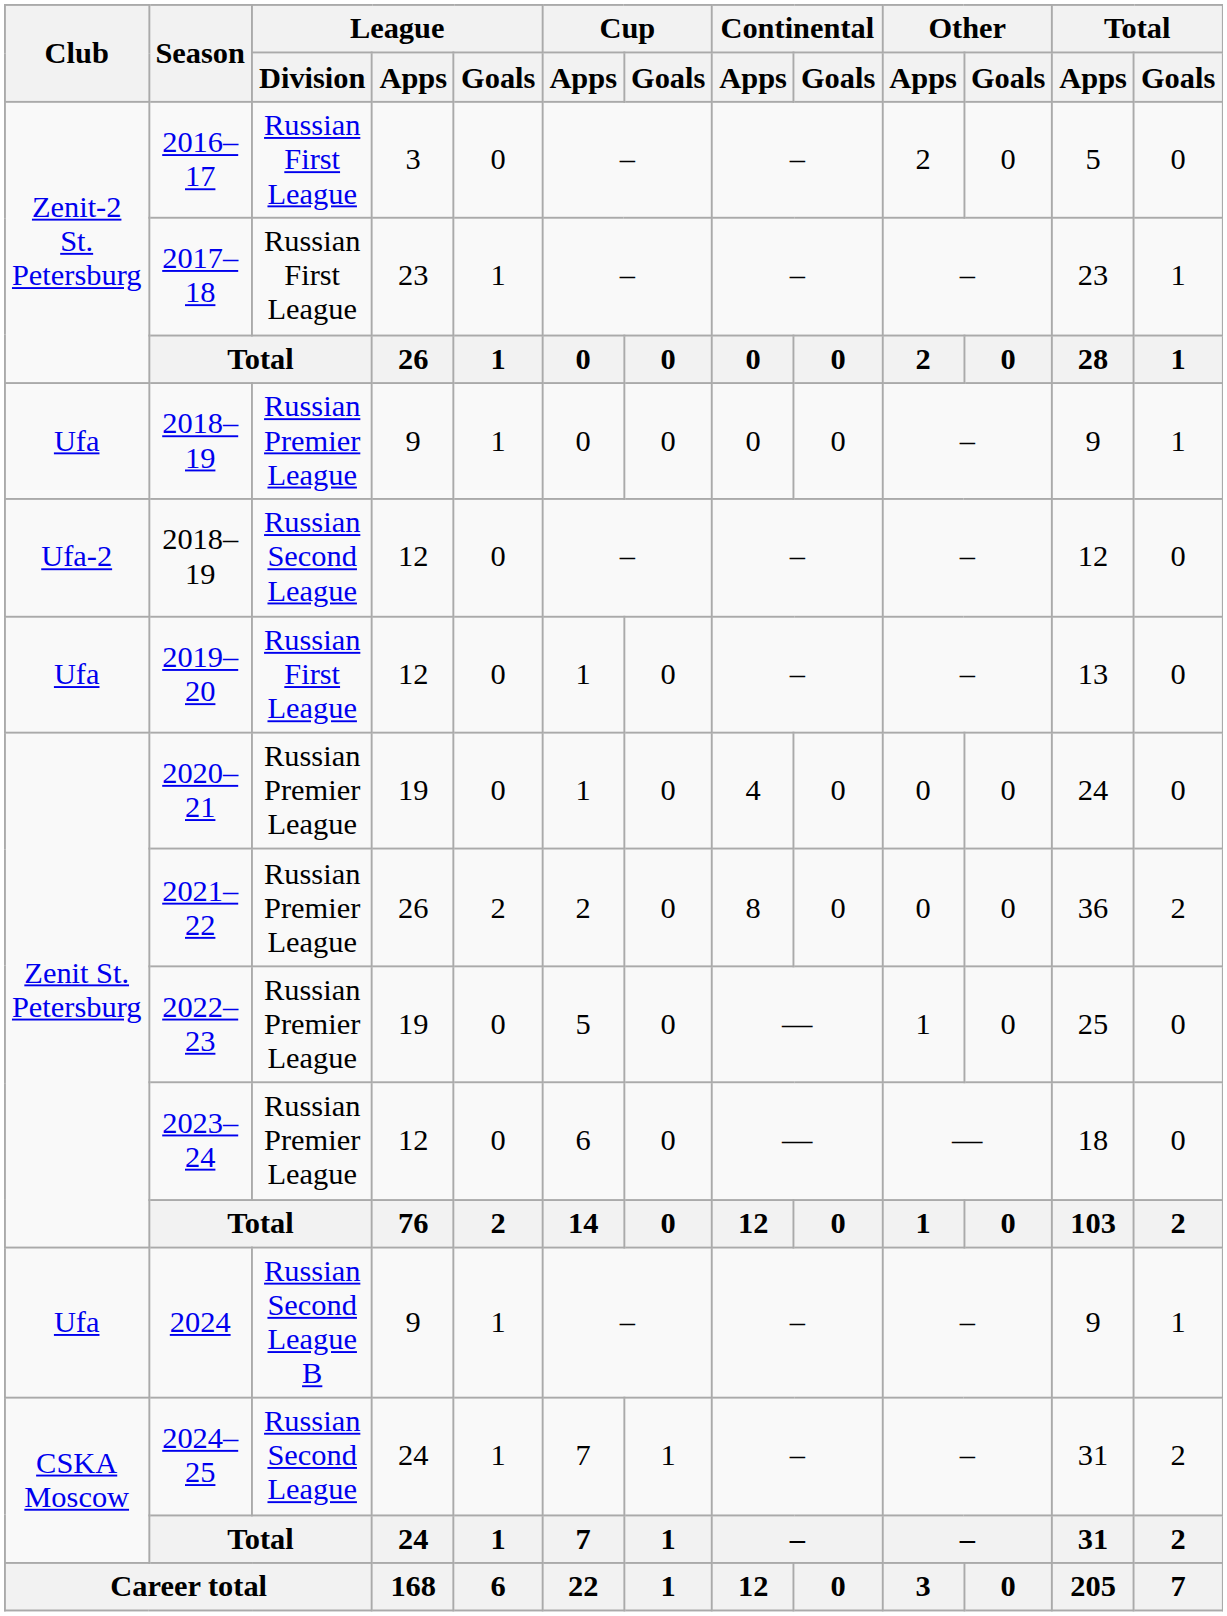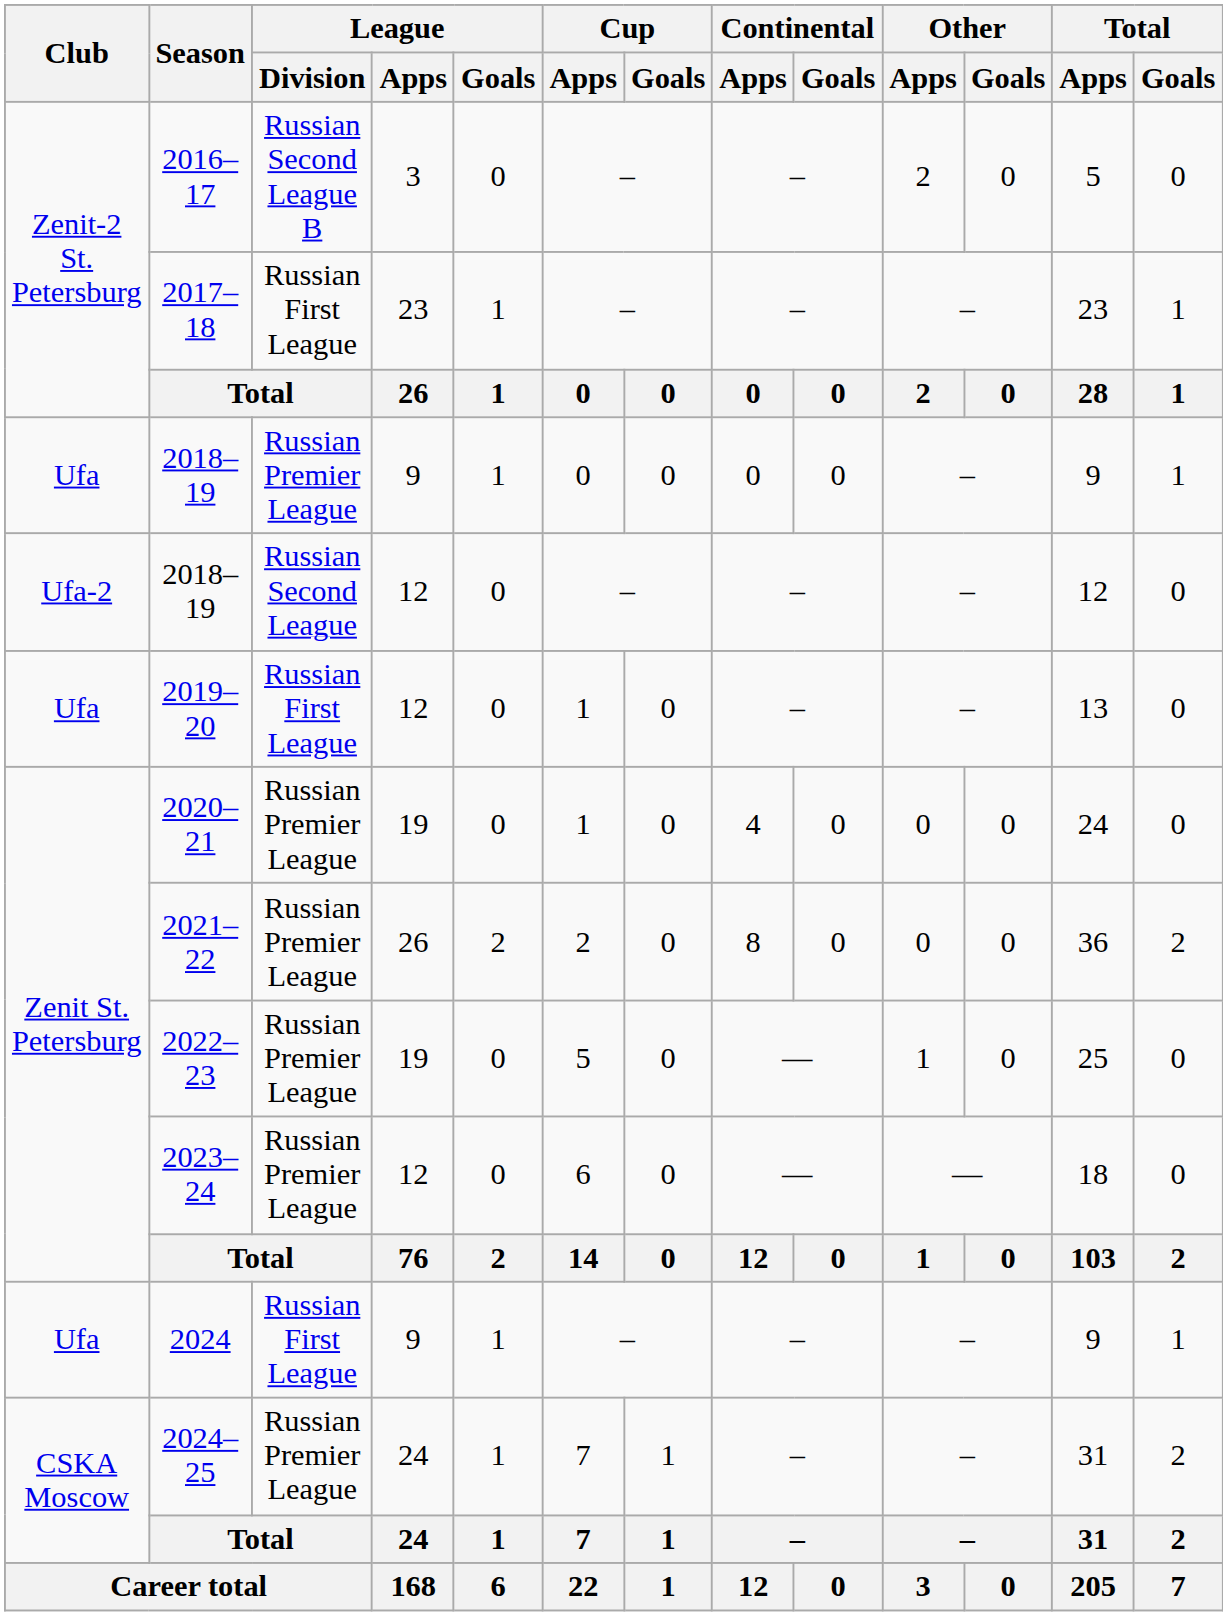 <table class="wikitable" style="text-align: center;">
 <tr>
 <th rowspan=2>Club</th>
 <th rowspan=2>Season</th>
 <th colspan=3>League</th>
 <th colspan=2>Cup</th>
 <th colspan=2>Continental</th>
 <th colspan=2>Other</th>
 <th colspan=2>Total</th>
 </tr>
 <tr>
 <th>Division</th>
 <th>Apps</th>
 <th>Goals</th>
 <th>Apps</th>
 <th>Goals</th>
 <th>Apps</th>
 <th>Goals</th>
 <th>Apps</th>
 <th>Goals</th>
 <th>Apps</th>
 <th>Goals</th>
 </tr>
 <tr>
 <td rowspan=3><a href='#'>Zenit-2 St. Petersburg</a></td>
 <td><a href='#'>2016–17</a></td>
-<td><a href='#'>Russian First League</a></td>
+<td><a href='#'>Russian Second League B</a></td>
 <td>3</td>
 <td>0</td>
 <td colspan=2>–</td>
 <td colspan=2>–</td>
 <td>2</td>
 <td>0</td>
 <td>5</td>
 <td>0</td>
 </tr>
 <tr>
 <td><a href='#'>2017–18</a></td>
 <td>Russian First League</td>
 <td>23</td>
 <td>1</td>
 <td colspan=2>–</td>
 <td colspan=2>–</td>
 <td colspan=2>–</td>
 <td>23</td>
 <td>1</td>
 </tr>
 <tr>
 <th colspan=2>Total</th>
 <th>26</th>
 <th>1</th>
 <th>0</th>
 <th>0</th>
 <th>0</th>
 <th>0</th>
 <th>2</th>
 <th>0</th>
 <th>28</th>
 <th>1</th>
 </tr>
 <tr>
 <td><a href='#'>Ufa</a></td>
 <td><a href='#'>2018–19</a></td>
 <td><a href='#'>Russian Premier League</a></td>
 <td>9</td>
 <td>1</td>
 <td>0</td>
 <td>0</td>
 <td>0</td>
 <td>0</td>
 <td colspan=2>–</td>
 <td>9</td>
 <td>1</td>
 </tr>
 <tr>
 <td><a href='#'>Ufa-2</a></td>
 <td>2018–19</td>
 <td><a href='#'>Russian Second League</a></td>
 <td>12</td>
 <td>0</td>
 <td colspan=2>–</td>
 <td colspan=2>–</td>
 <td colspan=2>–</td>
 <td>12</td>
 <td>0</td>
 </tr>
 <tr>
 <td><a href='#'>Ufa</a></td>
 <td><a href='#'>2019–20</a></td>
 <td><a href='#'>Russian First League</a></td>
 <td>12</td>
 <td>0</td>
 <td>1</td>
 <td>0</td>
 <td colspan=2>–</td>
 <td colspan=2>–</td>
 <td>13</td>
 <td>0</td>
 </tr>
 <tr>
 <td rowspan="5"><a href='#'>Zenit St. Petersburg</a></td>
 <td><a href='#'>2020–21</a></td>
 <td>Russian Premier League</td>
 <td>19</td>
 <td>0</td>
 <td>1</td>
 <td>0</td>
 <td>4</td>
 <td>0</td>
 <td>0</td>
 <td>0</td>
 <td>24</td>
 <td>0</td>
 </tr>
 <tr>
 <td><a href='#'>2021–22</a></td>
 <td>Russian Premier League</td>
 <td>26</td>
 <td>2</td>
 <td>2</td>
 <td>0</td>
 <td>8</td>
 <td>0</td>
 <td>0</td>
 <td>0</td>
 <td>36</td>
 <td>2</td>
 </tr>
 <tr>
 <td><a href='#'>2022–23</a></td>
 <td>Russian Premier League</td>
 <td>19</td>
 <td>0</td>
 <td>5</td>
 <td>0</td>
 <td colspan=2>—</td>
 <td>1</td>
 <td>0</td>
 <td>25</td>
 <td>0</td>
 </tr>
 <tr>
 <td><a href='#'>2023–24</a></td>
 <td>Russian Premier League</td>
 <td>12</td>
 <td>0</td>
 <td>6</td>
 <td>0</td>
 <td colspan=2>—</td>
 <td colspan=2>—</td>
 <td>18</td>
 <td>0</td>
 </tr>
 <tr>
 <th colspan=2>Total</th>
 <th>76</th>
 <th>2</th>
 <th>14</th>
 <th>0</th>
 <th>12</th>
 <th>0</th>
 <th>1</th>
 <th>0</th>
 <th>103</th>
 <th>2</th>
 </tr>
 <tr>
 <td><a href='#'>Ufa</a></td>
 <td><a href='#'>2024</a></td>
-<td><a href='#'>Russian Second League B</a></td>
+<td><a href='#'>Russian First League</a></td>
 <td>9</td>
 <td>1</td>
 <td colspan=2>–</td>
 <td colspan=2>–</td>
 <td colspan=2>–</td>
 <td>9</td>
 <td>1</td>
 </tr>
 <tr>
 <td rowspan="2"><a href='#'>CSKA Moscow</a></td>
 <td><a href='#'>2024–25</a></td>
-<td><a href='#'>Russian Second League</a></td>
+<td>Russian Premier League</td>
 <td>24</td>
 <td>1</td>
 <td>7</td>
 <td>1</td>
 <td colspan="2">–</td>
 <td colspan="2">–</td>
 <td>31</td>
 <td>2</td>
 </tr>
 <tr>
 <th colspan="2">Total</th>
 <th>24</th>
 <th>1</th>
 <th>7</th>
 <th>1</th>
 <th colspan="2">–</th>
 <th colspan="2">–</th>
 <th>31</th>
 <th>2</th>
 </tr>
 <tr>
 <th colspan="3">Career total</th>
 <th>168</th>
 <th>6</th>
 <th>22</th>
 <th>1</th>
 <th>12</th>
 <th>0</th>
 <th>3</th>
 <th>0</th>
 <th>205</th>
 <th>7</th>
 </tr>
 </table>
